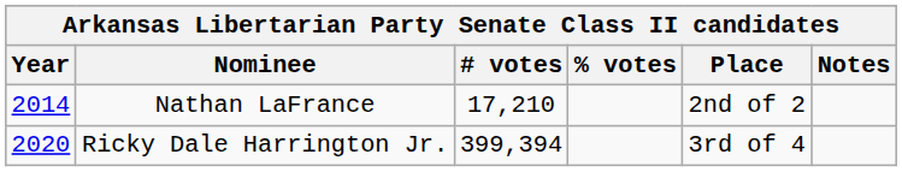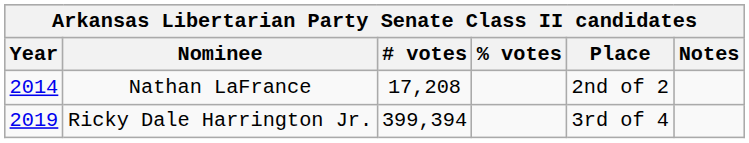 <table class=wikitable style="text-align:center;">
 <tr style="background:lightgrey;">
 <th colspan="9">Arkansas Libertarian Party Senate Class II candidates</th>
 </tr>
 <tr style="background:lightgrey;">
 <th>Year</th>
 <th>Nominee</th>
 <th># votes</th>
 <th>% votes</th>
 <th>Place</th>
 <th>Notes</th>
 </tr>
 <tr>
 <td><a href='#'>2014</a></td>
 <td>Nathan LaFrance</td>
-<td>17,210</td>
+<td>17,208</td>
 <td></td>
 <td>2nd of 2</td>
 <td></td>
 </tr>
 <tr>
-<td><a href='#'>2020</a></td>
+<td><a href='#'>2019</a></td>
 <td>Ricky Dale Harrington Jr.</td>
 <td>399,394</td>
 <td></td>
 <td>3rd of 4</td>
 <td></td>
 </tr>
 </table>
